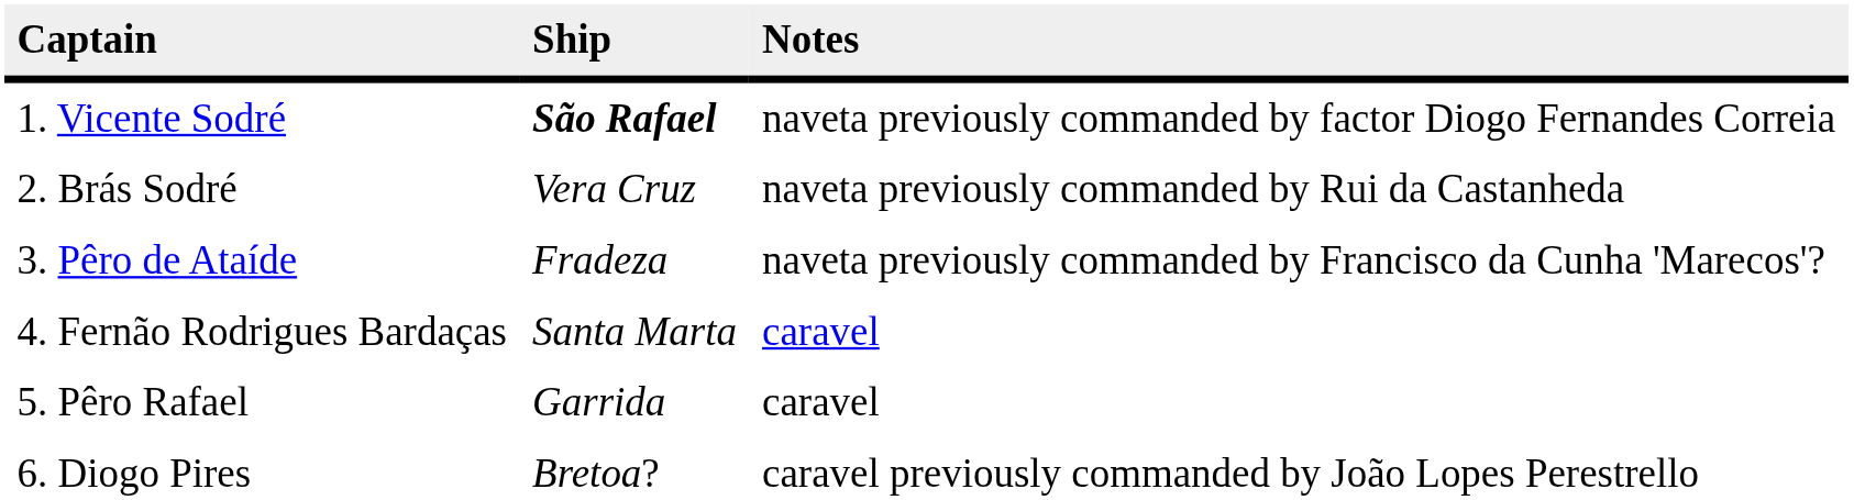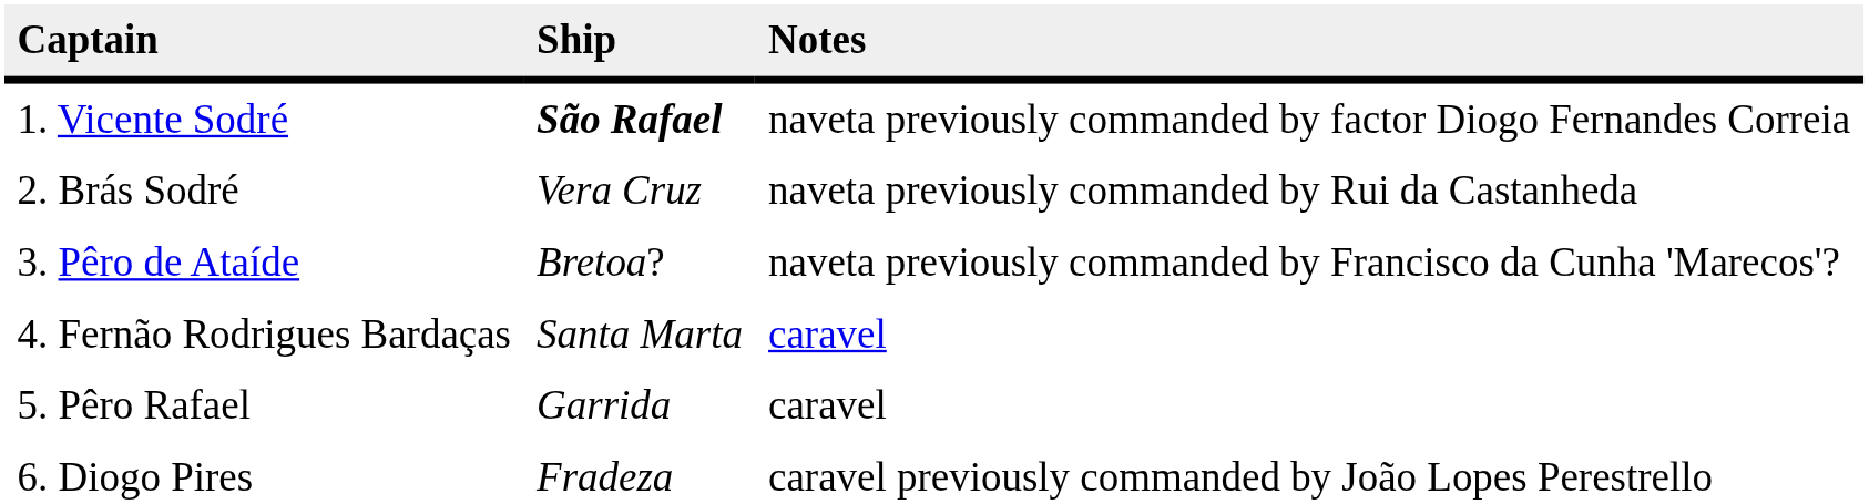 <table class="toccolours" style="border-collapse:collapse" cellpadding=5>
 <tr>
 <td style="border-bottom:3px solid; background:#efefef;"><strong>Captain</strong></td>
 <td style="border-bottom:3px solid; background:#efefef;"><strong>Ship</strong></td>
 <td style="border-bottom:3px solid; background:#efefef;"><strong>Notes</strong></td>
 </tr>
 <tr valign = top>
 <td>1. <a href='#'>Vicente Sodré</a></td>
 <td><strong><em>São Rafael</em></strong></td>
 <td>naveta previously commanded by factor Diogo Fernandes Correia</td>
 </tr>
 <tr valign = top>
 <td>2. Brás Sodré</td>
 <td><em>Vera Cruz</em></td>
 <td>naveta previously commanded by Rui da Castanheda</td>
 </tr>
 <tr valign = top>
 <td>3. <a href='#'>Pêro de Ataíde</a></td>
-<td><em>Fradeza</em></td>
+<td><em>Bretoa</em>?</td>
 <td>naveta previously commanded by  Francisco da Cunha 'Marecos'?</td>
 </tr>
 <tr valign = top>
 <td>4. Fernão Rodrigues Bardaças</td>
 <td><em>Santa Marta</em></td>
 <td><a href='#'>caravel</a></td>
 </tr>
 <tr valign = top>
 <td>5. Pêro Rafael</td>
 <td><em>Garrida</em></td>
 <td>caravel</td>
 </tr>
 <tr valign = top>
 <td>6. Diogo Pires</td>
-<td><em>Bretoa</em>?</td>
+<td><em>Fradeza</em></td>
 <td>caravel previously commanded by João Lopes Perestrello</td>
 </tr>
 </table>
